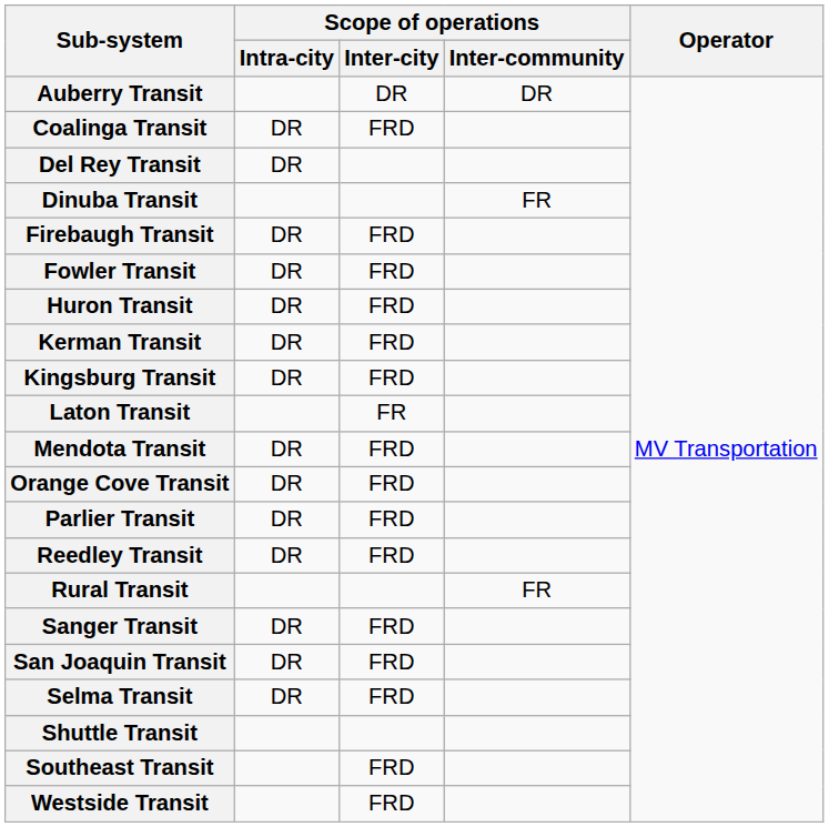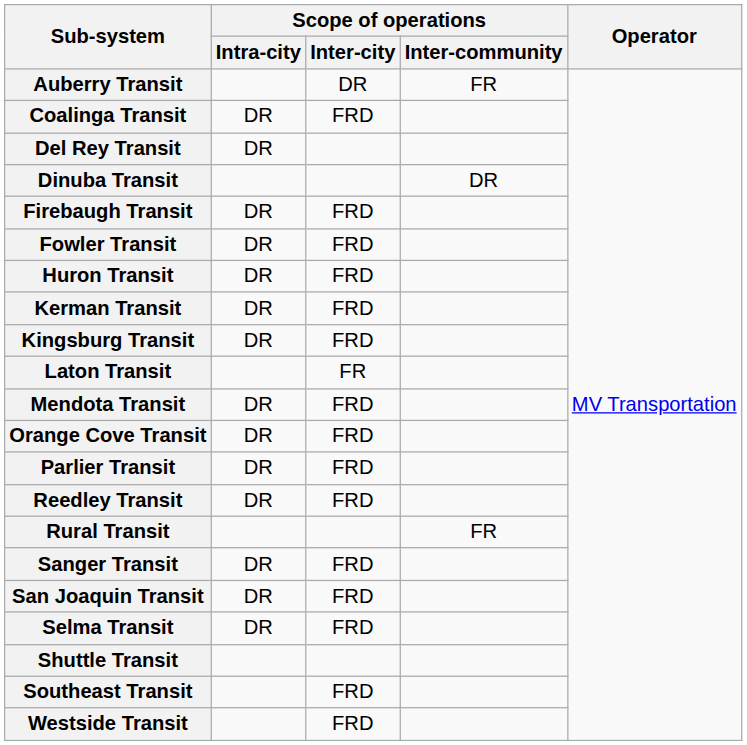 <table class="wikitable sortable" style="font-size:100%;text-align:center">
 <tr>
 <th rowspan=2>Sub-system</th>
 <th colspan=3>Scope of operations</th>
 <th rowspan=2>Operator</th>
 </tr>
 <tr>
 <th>Intra-city</th>
 <th>Inter-city</th>
 <th>Inter-community</th>
 </tr>
 <tr>
 <th>Auberry Transit</th>
 <td></td>
 <td> DR</td>
-<td> DR</td>
+<td> FR</td>
 <td rowspan=21><a href='#'>MV Transportation</a></td>
 </tr>
 <tr>
 <th>Coalinga Transit</th>
 <td> DR</td>
 <td> FRD</td>
 <td></td>
 </tr>
 <tr>
 <th>Del Rey Transit</th>
 <td> DR</td>
 <td></td>
 <td></td>
 </tr>
 <tr>
 <th>Dinuba Transit</th>
 <td></td>
 <td></td>
-<td> FR</td>
+<td> DR</td>
 </tr>
 <tr>
 <th>Firebaugh Transit</th>
 <td> DR</td>
 <td> FRD</td>
 <td></td>
 </tr>
 <tr>
 <th>Fowler Transit</th>
 <td> DR</td>
 <td> FRD</td>
 <td></td>
 </tr>
 <tr>
 <th>Huron Transit</th>
 <td> DR</td>
 <td> FRD</td>
 <td></td>
 </tr>
 <tr>
 <th>Kerman Transit</th>
 <td> DR</td>
 <td> FRD</td>
 <td></td>
 </tr>
 <tr>
 <th>Kingsburg Transit</th>
 <td> DR</td>
 <td> FRD</td>
 <td></td>
 </tr>
 <tr>
 <th>Laton Transit</th>
 <td></td>
 <td> FR</td>
 <td></td>
 </tr>
 <tr>
 <th>Mendota Transit</th>
 <td> DR</td>
 <td> FRD</td>
 <td></td>
 </tr>
 <tr>
 <th>Orange Cove Transit</th>
 <td> DR</td>
 <td> FRD</td>
 <td></td>
 </tr>
 <tr>
 <th>Parlier Transit</th>
 <td> DR</td>
 <td> FRD</td>
 <td></td>
 </tr>
 <tr>
 <th>Reedley Transit</th>
 <td> DR</td>
 <td> FRD</td>
 <td></td>
 </tr>
 <tr>
 <th>Rural Transit</th>
 <td></td>
 <td></td>
 <td> FR</td>
 </tr>
 <tr>
 <th>Sanger Transit</th>
 <td> DR</td>
 <td> FRD</td>
 <td></td>
 </tr>
 <tr>
 <th>San Joaquin Transit</th>
 <td> DR</td>
 <td> FRD</td>
 <td></td>
 </tr>
 <tr>
 <th>Selma Transit</th>
 <td> DR</td>
 <td> FRD</td>
 <td></td>
 </tr>
 <tr>
 <th>Shuttle Transit</th>
 <td></td>
 <td></td>
 <td></td>
 </tr>
 <tr>
 <th>Southeast Transit</th>
 <td></td>
 <td> FRD</td>
 <td></td>
 </tr>
 <tr>
 <th>Westside Transit</th>
 <td></td>
 <td> FRD</td>
 <td></td>
 </tr>
 </table>
